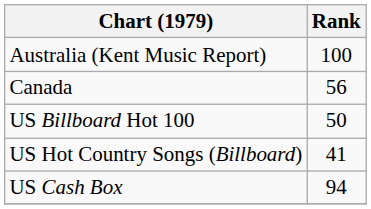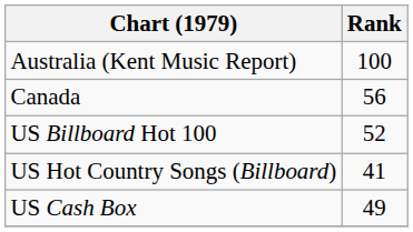 <table class="wikitable sortable">
 <tr>
 <th>Chart (1979)</th>
 <th style="text-align:center;">Rank</th>
 </tr>
 <tr>
 <td>Australia (Kent Music Report)</td>
 <td style="text-align:center;">100</td>
 </tr>
 <tr>
 <td>Canada </td>
 <td style="text-align:center;">56</td>
 </tr>
 <tr>
 <td>US <em>Billboard</em> Hot 100</td>
-<td style="text-align:center;">50</td>
+<td style="text-align:center;">52</td>
 </tr>
 <tr>
 <td>US Hot Country Songs (<em>Billboard</em>)</td>
 <td style="text-align:center;">41</td>
 </tr>
 <tr>
 <td>US <em>Cash Box</em></td>
-<td style="text-align:center;">94</td>
+<td style="text-align:center;">49</td>
 </tr>
 <tr>
 </tr>
 </table>
